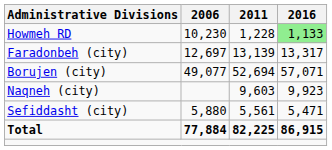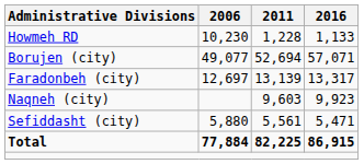 <table class="wikitable">
 <tr>
 <th>Administrative Divisions</th>
 <th>2006</th>
 <th>2011</th>
 <th>2016</th>
 </tr>
 <tr>
 <td><a href='#'>Howmeh RD</a></td>
 <td style="text-align: right;">10,230</td>
 <td style="text-align: right;">1,228</td>
-<td style="background: lightgreen; text-align: right;">1,133</td>
+<td style="text-align: right;">1,133</td>
+</tr>
+<tr>
+<td><a href='#'>Borujen</a> (city)</td>
+<td style="text-align: right;">49,077</td>
+<td style="text-align: right;">52,694</td>
+<td style="text-align: right;">57,071</td>
 </tr>
 <tr>
 <td><a href='#'>Faradonbeh</a> (city)</td>
 <td style="text-align: right;">12,697</td>
 <td style="text-align: right;">13,139</td>
 <td style="text-align: right;">13,317</td>
-</tr>
-<tr>
-<td><a href='#'>Borujen</a> (city)</td>
-<td style="text-align: right;">49,077</td>
-<td style="text-align: right;">52,694</td>
-<td style="text-align: right;">57,071</td>
 </tr>
 <tr>
 <td><a href='#'>Naqneh</a> (city)</td>
 <td style="text-align: right;"></td>
 <td style="text-align: right;">9,603</td>
 <td style="text-align: right;">9,923</td>
 </tr>
 <tr>
 <td><a href='#'>Sefiddasht</a> (city)</td>
 <td style="text-align: right;">5,880</td>
 <td style="text-align: right;">5,561</td>
 <td style="text-align: right;">5,471</td>
 </tr>
 <tr>
 <td><strong>Total</strong></td>
 <td style="text-align: right;"><strong>77,884</strong></td>
 <td style="text-align: right;"><strong>82,225</strong></td>
 <td style="text-align: right;"><strong>86,915</strong></td>
 </tr>
 <tr>
 <td colspan=4></td>
 </tr>
 </table>
